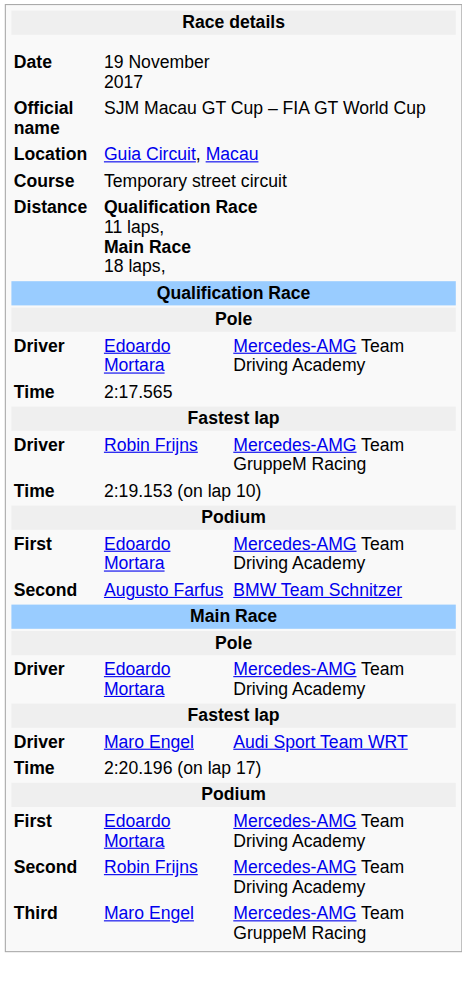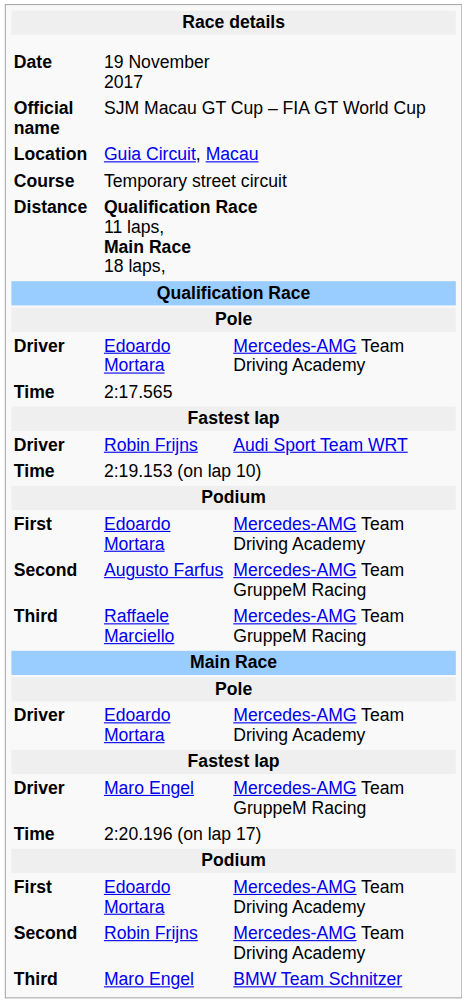 <table class="infobox" align="right" cellpadding="2" style="float:right; width: 26em; ">
 <tr>
 <th colspan="3" bgcolor="#efefef">Race details</th>
 </tr>
 <tr>
 <td colspan="3" style="text-align:center;"></td>
 </tr>
 <tr>
 <td colspan="3" style="text-align:center;"></td>
 </tr>
 <tr>
 <td style="width: 20%;"><strong>Date</strong></td>
 <td>19 November 2017</td>
 </tr>
 <tr>
 <td><strong>Official name</strong></td>
 <td colspan=2>SJM Macau GT Cup – FIA GT World Cup</td>
 </tr>
 <tr>
 <td><strong>Location</strong></td>
 <td colspan=2><a href='#'>Guia Circuit</a>, <a href='#'>Macau</a></td>
 </tr>
 <tr>
 <td><strong>Course</strong></td>
 <td colspan=2>Temporary street circuit<br></td>
 </tr>
 <tr>
 <td><strong>Distance</strong></td>
 <td colspan=2><strong>Qualification Race</strong><br>11 laps, <br><strong>Main Race</strong><br>18 laps, </td>
 </tr>
 <tr>
 <td colspan=3 style="text-align:center; background-color:#99ccff"><strong>Qualification Race</strong></td>
 </tr>
 <tr>
 <th colspan=3 bgcolor="#efefef">Pole</th>
 </tr>
 <tr>
 <td><strong>Driver</strong></td>
 <td> <a href='#'>Edoardo Mortara</a></td>
 <td><a href='#'>Mercedes-AMG</a> Team Driving Academy</td>
 </tr>
 <tr>
 <td><strong>Time</strong></td>
 <td colspan=2>2:17.565</td>
 </tr>
 <tr>
 <th colspan=3 bgcolor="#efefef">Fastest lap</th>
 </tr>
 <tr>
 <td><strong>Driver</strong></td>
 <td> <a href='#'>Robin Frijns</a></td>
-<td><a href='#'>Mercedes-AMG</a> Team GruppeM Racing</td>
+<td><a href='#'>Audi Sport Team WRT</a></td>
 </tr>
 <tr>
 <td><strong>Time</strong></td>
 <td colspan=2>2:19.153 (on lap 10)</td>
 </tr>
 <tr>
 <th colspan=3 bgcolor="#efefef">Podium</th>
 </tr>
 <tr>
 <td><strong>First</strong></td>
 <td> <a href='#'>Edoardo Mortara</a></td>
 <td><a href='#'>Mercedes-AMG</a> Team Driving Academy</td>
 </tr>
 <tr>
 <td><strong>Second</strong></td>
 <td> <a href='#'>Augusto Farfus</a></td>
-<td><a href='#'>BMW Team Schnitzer</a></td>
+<td><a href='#'>Mercedes-AMG</a> Team GruppeM Racing</td>
+</tr>
+<tr>
+<td><strong>Third</strong></td>
+<td> <a href='#'>Raffaele Marciello</a></td>
+<td><a href='#'>Mercedes-AMG</a> Team GruppeM Racing</td>
 </tr>
 <tr>
 <td colspan=3 style="text-align:center; background-color:#99ccff"><strong>Main Race</strong></td>
 </tr>
 <tr>
 <th colspan=3 bgcolor="#efefef">Pole</th>
 </tr>
 <tr>
 <td><strong>Driver</strong></td>
 <td> <a href='#'>Edoardo Mortara</a></td>
 <td><a href='#'>Mercedes-AMG</a> Team Driving Academy</td>
 </tr>
 <tr>
 <th colspan=3 bgcolor="#efefef">Fastest lap</th>
 </tr>
 <tr>
 <td><strong>Driver</strong></td>
 <td> <a href='#'>Maro Engel</a></td>
-<td><a href='#'>Audi Sport Team WRT</a></td>
+<td><a href='#'>Mercedes-AMG</a> Team GruppeM Racing</td>
 </tr>
 <tr>
 <td><strong>Time</strong></td>
 <td colspan=2>2:20.196 (on lap 17)</td>
 </tr>
 <tr>
 <th colspan=3 bgcolor="#efefef">Podium</th>
 </tr>
 <tr>
 <td><strong>First</strong></td>
 <td> <a href='#'>Edoardo Mortara</a></td>
 <td><a href='#'>Mercedes-AMG</a> Team Driving Academy</td>
 </tr>
 <tr>
 <td><strong>Second</strong></td>
 <td> <a href='#'>Robin Frijns</a></td>
 <td><a href='#'>Mercedes-AMG</a> Team Driving Academy</td>
 </tr>
 <tr>
 <td><strong>Third</strong></td>
 <td> <a href='#'>Maro Engel</a></td>
-<td><a href='#'>Mercedes-AMG</a> Team GruppeM Racing</td>
+<td><a href='#'>BMW Team Schnitzer</a></td>
 </tr>
 </table>
